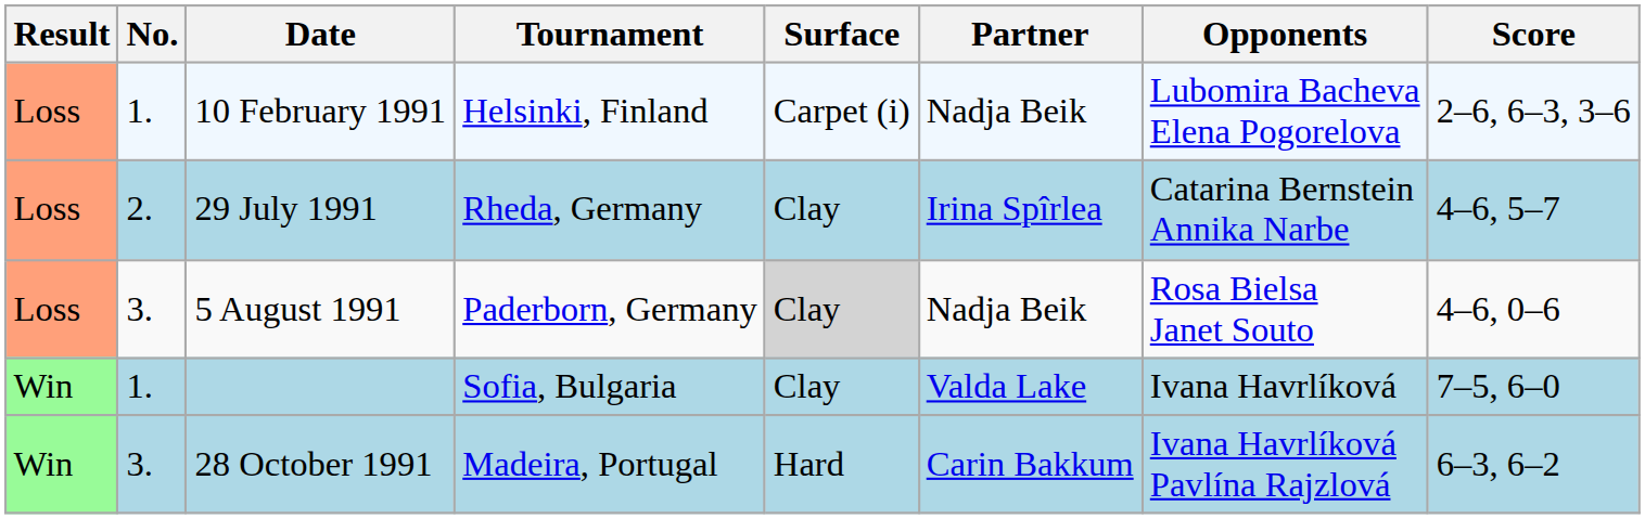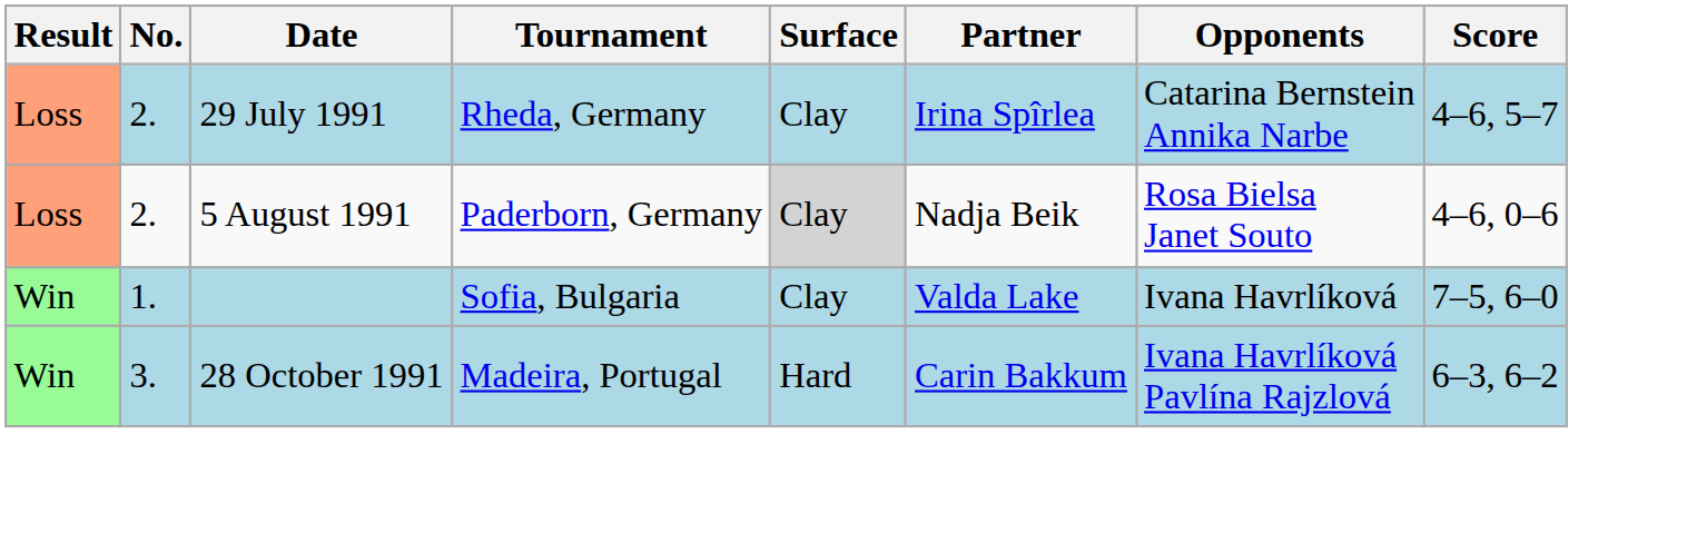 <table class="sortable wikitable" style="font-size:97%;">
 <tr>
 <th>Result</th>
 <th>No.</th>
 <th>Date</th>
 <th>Tournament</th>
 <th>Surface</th>
 <th>Partner</th>
 <th>Opponents</th>
 <th>Score</th>
-</tr>
-<tr bgcolor="#f0f8ff">
-<td style="background:#ffa07a;">Loss</td>
-<td>1.</td>
-<td>10 February 1991</td>
-<td><a href='#'>Helsinki</a>, Finland</td>
-<td>Carpet (i)</td>
-<td> Nadja Beik</td>
-<td> <a href='#'>Lubomira Bacheva</a> <br>  <a href='#'>Elena Pogorelova</a></td>
-<td>2–6, 6–3, 3–6</td>
 </tr>
 <tr bgcolor="lightblue">
 <td style="background:#ffa07a;">Loss</td>
 <td>2.</td>
 <td>29 July 1991</td>
 <td><a href='#'>Rheda</a>, Germany</td>
 <td>Clay</td>
 <td> <a href='#'>Irina Spîrlea</a></td>
 <td> Catarina Bernstein <br>  <a href='#'>Annika Narbe</a></td>
 <td>4–6, 5–7</td>
 </tr>
 <tr>
 <td style="background:#ffa07a;">Loss</td>
-<td>3.</td>
+<td>2.</td>
 <td>5 August 1991</td>
 <td><a href='#'>Paderborn</a>, Germany</td>
 <td style="background: lightgrey;">Clay</td>
 <td> Nadja Beik</td>
 <td> <a href='#'>Rosa Bielsa</a> <br>  <a href='#'>Janet Souto</a></td>
 <td>4–6, 0–6</td>
 </tr>
 <tr bgcolor="lightblue">
 <td style="background:#98fb98;">Win</td>
 <td>1.</td>
 <td></td>
 <td><a href='#'>Sofia</a>, Bulgaria</td>
 <td>Clay</td>
 <td> <a href='#'>Valda Lake</a></td>
 <td> Ivana Havrlíková <br>  </td>
 <td>7–5, 6–0</td>
 </tr>
 <tr bgcolor="lightblue">
 <td style="background:#98fb98;">Win</td>
 <td>3.</td>
 <td>28 October 1991</td>
 <td><a href='#'>Madeira</a>, Portugal</td>
 <td>Hard</td>
 <td> <a href='#'>Carin Bakkum</a></td>
 <td> <a href='#'>Ivana Havrlíková</a> <br>  <a href='#'>Pavlína Rajzlová</a></td>
 <td>6–3, 6–2</td>
 </tr>
 </table>
